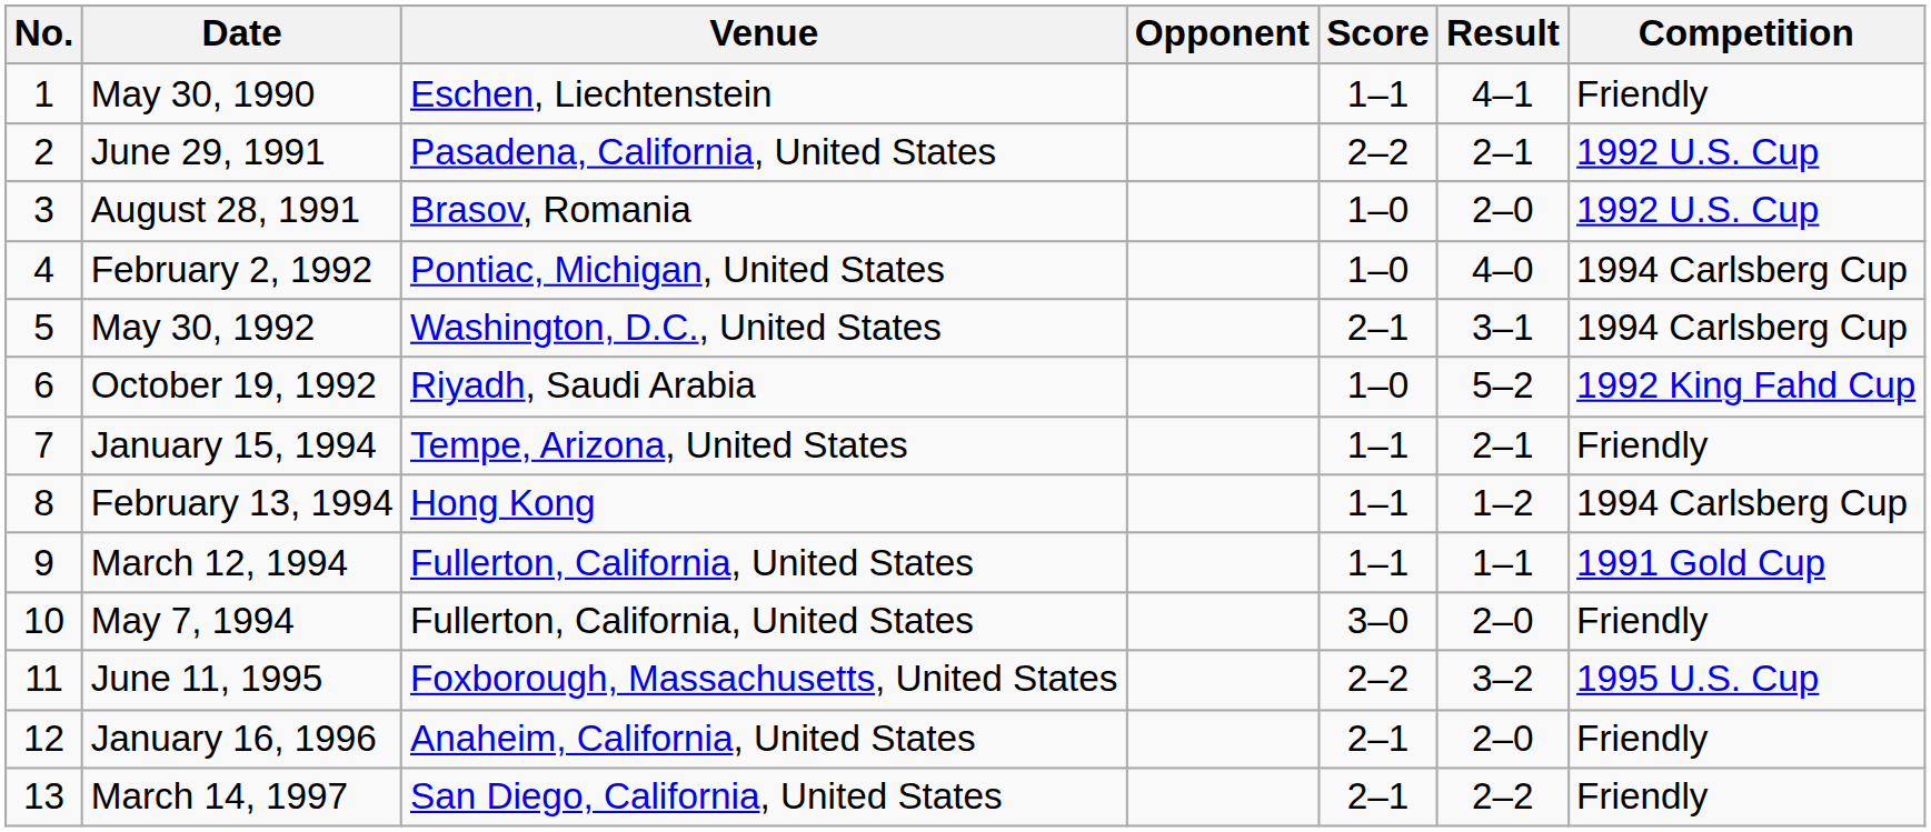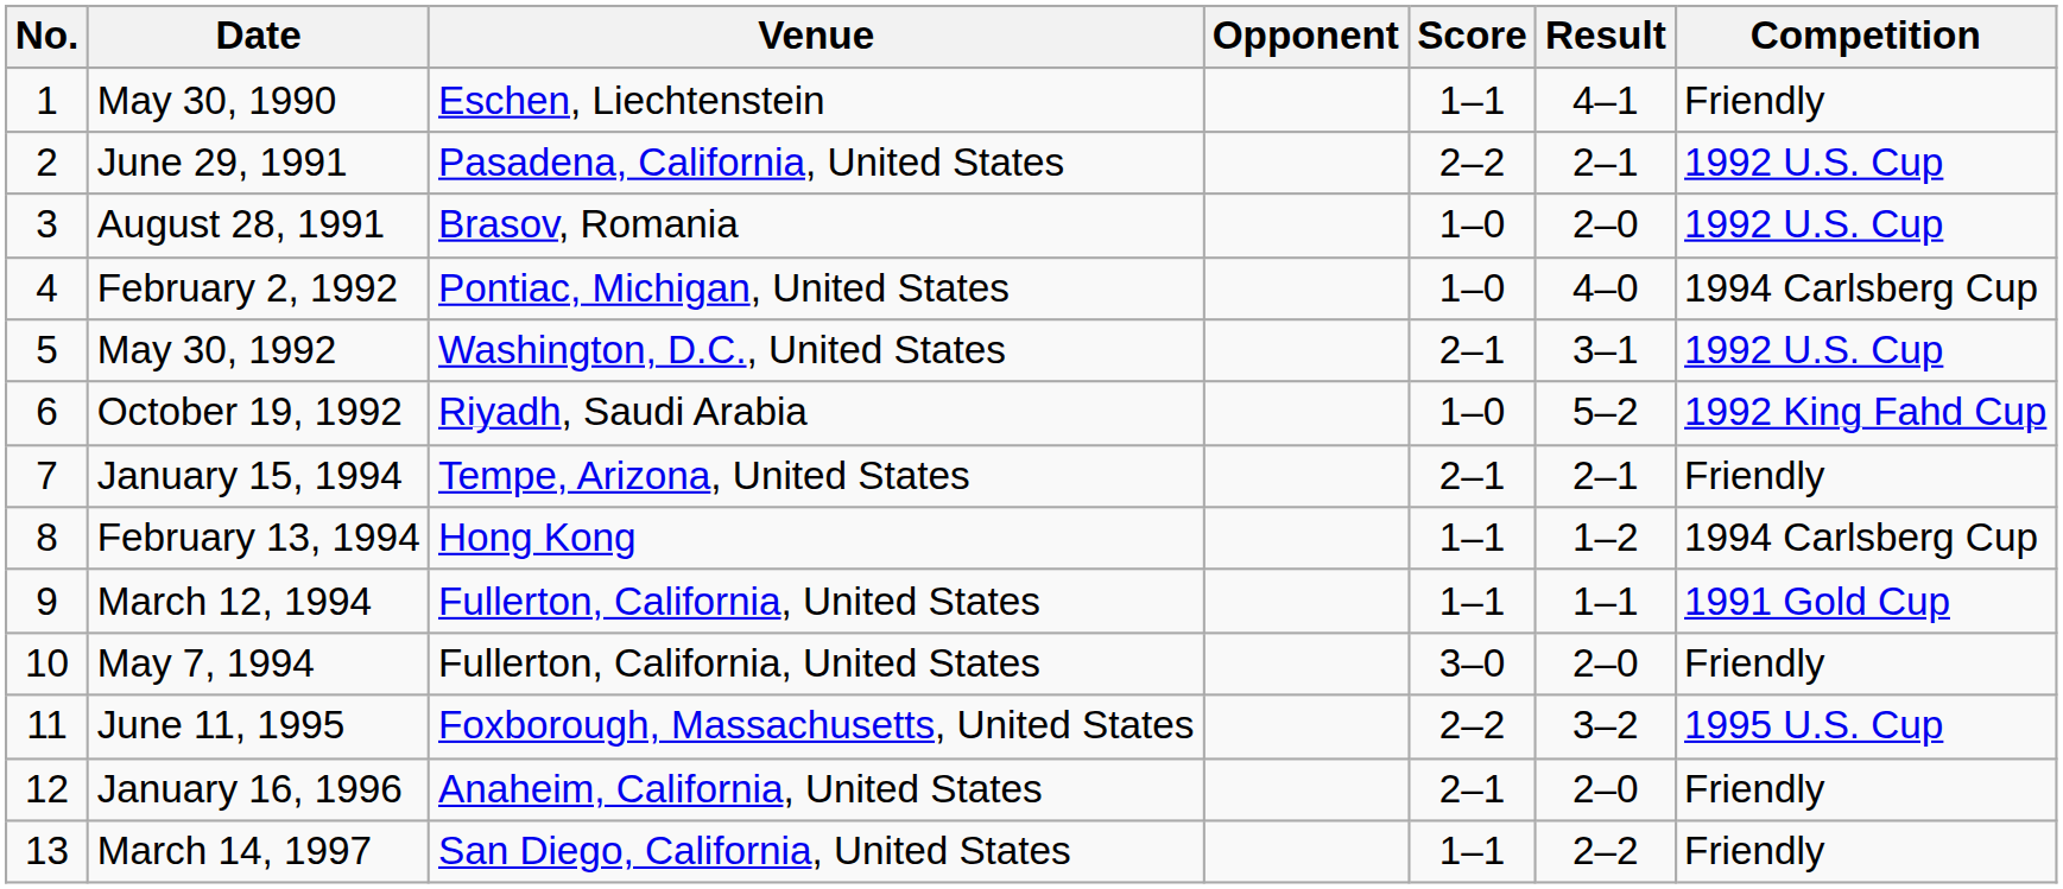 <table class="wikitable sortable">
 <tr>
 <th scope="col">No.</th>
 <th scope="col">Date</th>
 <th scope="col">Venue</th>
 <th scope="col">Opponent</th>
 <th scope="col">Score</th>
 <th scope="col">Result</th>
 <th scope="col">Competition</th>
 </tr>
 <tr>
 <td align="center">1</td>
 <td>May 30, 1990</td>
 <td><a href='#'>Eschen</a>, Liechtenstein</td>
 <td></td>
 <td align="center">1–1</td>
 <td align="center">4–1</td>
 <td>Friendly</td>
 </tr>
 <tr>
 <td align="center">2</td>
 <td>June 29, 1991</td>
 <td><a href='#'>Pasadena, California</a>, United States</td>
 <td></td>
 <td align="center">2–2</td>
 <td align="center">2–1</td>
 <td><a href='#'>1992 U.S. Cup</a></td>
 </tr>
 <tr>
 <td align="center">3</td>
 <td>August 28, 1991</td>
 <td><a href='#'>Brasov</a>, Romania</td>
 <td></td>
 <td align="center">1–0</td>
 <td align="center">2–0</td>
 <td><a href='#'>1992 U.S. Cup</a></td>
 </tr>
 <tr>
 <td align="center">4</td>
 <td>February 2, 1992</td>
 <td><a href='#'>Pontiac, Michigan</a>, United States</td>
 <td></td>
 <td align="center">1–0</td>
 <td align="center">4–0</td>
 <td>1994 Carlsberg Cup</td>
 </tr>
 <tr>
 <td align="center">5</td>
 <td>May 30, 1992</td>
 <td><a href='#'>Washington, D.C.</a>, United States</td>
 <td></td>
 <td align="center">2–1</td>
 <td align="center">3–1</td>
-<td>1994 Carlsberg Cup</td>
+<td><a href='#'>1992 U.S. Cup</a></td>
 </tr>
 <tr>
 <td align="center">6</td>
 <td>October 19, 1992</td>
 <td><a href='#'>Riyadh</a>, Saudi Arabia</td>
 <td></td>
 <td align="center">1–0</td>
 <td align="center">5–2</td>
 <td><a href='#'>1992 King Fahd Cup</a></td>
 </tr>
 <tr>
 <td align="center">7</td>
 <td>January 15, 1994</td>
 <td><a href='#'>Tempe, Arizona</a>, United States</td>
 <td></td>
-<td align="center">1–1</td>
+<td align="center">2–1</td>
 <td align="center">2–1</td>
 <td>Friendly</td>
 </tr>
 <tr>
 <td align="center">8</td>
 <td>February 13, 1994</td>
 <td><a href='#'>Hong Kong</a></td>
 <td></td>
 <td align="center">1–1</td>
 <td align="center">1–2</td>
 <td>1994 Carlsberg Cup</td>
 </tr>
 <tr>
 <td align="center">9</td>
 <td>March 12, 1994</td>
 <td><a href='#'>Fullerton, California</a>, United States</td>
 <td></td>
 <td align="center">1–1</td>
 <td align="center">1–1</td>
 <td><a href='#'>1991 Gold Cup</a></td>
 </tr>
 <tr>
 <td align="center">10</td>
 <td>May 7, 1994</td>
 <td>Fullerton, California, United States</td>
 <td></td>
 <td align="center">3–0</td>
 <td align="center">2–0</td>
 <td>Friendly</td>
 </tr>
 <tr>
 <td align="center">11</td>
 <td>June 11, 1995</td>
 <td><a href='#'>Foxborough, Massachusetts</a>, United States</td>
 <td></td>
 <td align="center">2–2</td>
 <td align="center">3–2</td>
 <td><a href='#'>1995 U.S. Cup</a></td>
 </tr>
 <tr>
 <td align="center">12</td>
 <td>January 16, 1996</td>
 <td><a href='#'>Anaheim, California</a>, United States</td>
 <td></td>
 <td align="center">2–1</td>
 <td align="center">2–0</td>
 <td>Friendly</td>
 </tr>
 <tr>
 <td align="center">13</td>
 <td>March 14, 1997</td>
 <td><a href='#'>San Diego, California</a>, United States</td>
 <td></td>
-<td align="center">2–1</td>
+<td align="center">1–1</td>
 <td align="center">2–2</td>
 <td>Friendly</td>
 </tr>
 </table>
